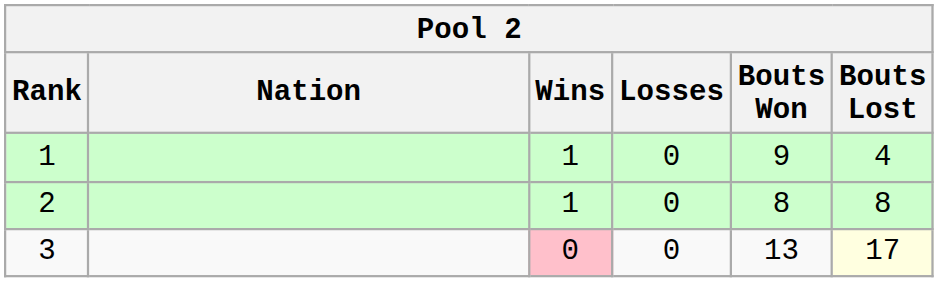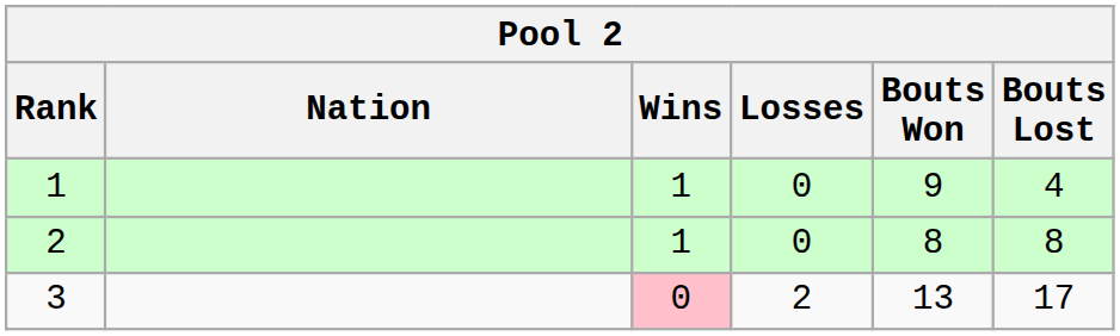 <table class="wikitable" style="text-align:center">
 <tr>
 <th colspan=6 align=center><strong>Pool 2</strong></th>
 </tr>
 <tr>
 <th width="20">Rank</th>
 <th width="190">Nation</th>
 <th width="20">Wins</th>
 <th width="20">Losses</th>
 <th width="20">Bouts Won</th>
 <th width="20">Bouts Lost</th>
 </tr>
 <tr bgcolor=ccffcc>
 <td>1</td>
 <td align=left></td>
 <td>1</td>
 <td>0</td>
 <td>9</td>
 <td>4</td>
 </tr>
 <tr bgcolor=ccffcc>
 <td>2</td>
 <td align=left></td>
 <td>1</td>
 <td>0</td>
 <td>8</td>
 <td>8</td>
 </tr>
 <tr>
 <td>3</td>
 <td align=left></td>
 <td style="background: pink;">0</td>
-<td>0</td>
+<td>2</td>
 <td>13</td>
-<td style="background: lightyellow;">17</td>
+<td>17</td>
 </tr>
 </table>
